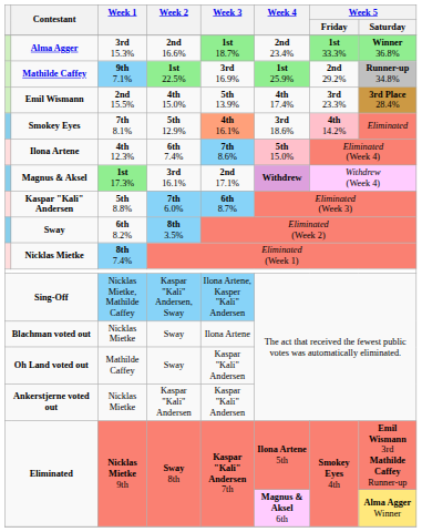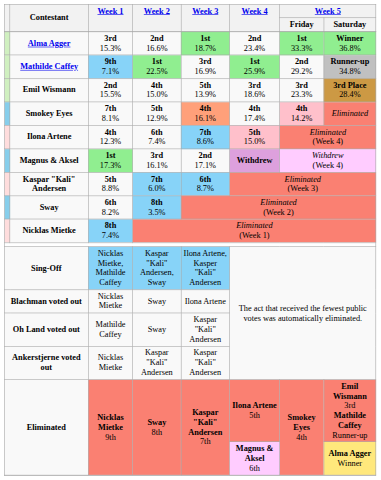 <table class="wikitable" style="text-align:center; font-size:85%">
 <tr>
 <th style="width:1%" rowspan=2></th>
 <th style="width:15%" rowspan=2>Contestant</th>
 <th style="width:7%" rowspan=2 valign=top><a href='#'>Week 1</a></th>
 <th style="width:7%" rowspan=2 valign=top><a href='#'>Week 2</a></th>
 <th style="width:7%" rowspan=2 valign=top><a href='#'>Week 3</a></th>
 <th style="width:7%" rowspan=2 valign=top><a href='#'>Week 4</a></th>
 <th colspan=2><a href='#'>Week 5</a></th>
 </tr>
 <tr>
 <th style="width:8%">Friday</th>
 <th style="width:8%">Saturday</th>
 </tr>
 <tr>
 </tr>
 <tr>
 <td style="background:#d0f0c0"></td>
 <td><strong><a href='#'>Alma Agger</a></strong></td>
 <td><strong>3rd</strong><br>15.3%</td>
 <td><strong>2nd</strong><br>16.6%</td>
 <td style="background:lightgreen"><strong>1st</strong><br>18.7%</td>
 <td><strong>2nd</strong><br>23.4%</td>
 <td style="background:lightgreen"><strong>1st</strong><br>33.3%</td>
 <td style="background:lightgreen"><strong>Winner</strong><br>36.8%</td>
 </tr>
 <tr>
 <td style="background:#d0f0c0"></td>
 <td><strong><a href='#'>Mathilde Caffey</a></strong></td>
 <td style="background:#87D3F8"><strong>9th</strong><br>7.1%</td>
 <td style="background:lightgreen"><strong>1st</strong><br>22.5%</td>
 <td><strong>3rd</strong><br>16.9%</td>
 <td style="background:lightgreen"><strong>1st</strong><br>25.9%</td>
 <td><strong>2nd</strong><br>29.2%</td>
 <td style="background:silver"><strong>Runner-up</strong><br>34.8%</td>
 </tr>
 <tr>
 <td style="background:#d0f0c0"></td>
 <td><strong>Emil Wismann</strong></td>
 <td><strong>2nd</strong><br>15.5%</td>
 <td><strong>4th</strong><br>15.0%</td>
 <td><strong>5th</strong><br>13.9%</td>
-<td><strong>4th</strong><br>17.4%</td>
+<td><strong>3rd</strong><br>18.6%</td>
 <td><strong>3rd</strong><br>23.3%</td>
 <td style="background:#c94"><strong>3rd Place</strong><br>28.4%</td>
 </tr>
 <tr>
 <td style="background:#87ceeb"></td>
 <td><strong>Smokey Eyes</strong></td>
 <td><strong>7th</strong><br>8.1%</td>
 <td><strong>5th</strong><br>12.9%</td>
 <td style="background: lightsalmon;"><strong>4th</strong><br>16.1%</td>
-<td><strong>3rd</strong><br>18.6%</td>
+<td><strong>4th</strong><br>17.4%</td>
 <td style="background:pink"><strong>4th</strong><br>14.2%</td>
 <td bgcolor="salmon" colspan=5><em>Eliminated</em></td>
 </tr>
 <tr>
 <td style="background:#FFDDDD"></td>
 <td><strong>Ilona Artene</strong></td>
 <td><strong>4th</strong><br>12.3%</td>
 <td><strong>6th</strong><br>7.4%</td>
 <td style="background:#87D3F8"><strong>7th</strong><br>8.6%</td>
 <td style="background:pink"><strong>5th</strong><br>15.0%</td>
 <td bgcolor="salmon" colspan=5><em>Eliminated</em><br>(Week 4)</td>
 </tr>
 <tr>
 <td style="background:#87ceeb"></td>
 <td><strong>Magnus & Aksel</strong></td>
 <td style="background:lightgreen"><strong>1st</strong><br>17.3%</td>
 <td><strong>3rd</strong><br>16.1%</td>
 <td><strong>2nd</strong><br>17.1%</td>
 <td style="background:#DDA0DD"><strong>Withdrew</strong></td>
 <td bgcolor="#ffccff" colspan=4><em>Withdrew</em><br>(Week 4)</td>
 </tr>
 <tr>
 <td style="background:#FFDDDD"></td>
 <td><strong>Kaspar "Kali" Andersen</strong></td>
 <td><strong>5th</strong><br>8.8%</td>
 <td style="background:#87D3F8"><strong>7th</strong><br>6.0%</td>
 <td style="background:#87D3F8"><strong>6th</strong><br>8.7%</td>
 <td bgcolor="salmon" colspan=5><em>Eliminated</em><br>(Week 3)</td>
 </tr>
 <tr>
 <td style="background:#87ceeb"></td>
 <td><strong>Sway</strong></td>
 <td><strong>6th</strong><br>8.2%</td>
 <td style="background:#87D3F8"><strong>8th</strong><br>3.5%</td>
 <td bgcolor="salmon" colspan=6><em>Eliminated</em><br>(Week 2)</td>
 </tr>
 <tr>
 <td style="background:#FFDDDD"></td>
 <td><strong>Nicklas Mietke</strong></td>
 <td style="background:#87D3F8"><strong>8th</strong><br>7.4%</td>
 <td bgcolor="salmon" colspan=7><em>Eliminated</em><br>(Week 1)</td>
 </tr>
 <tr>
 <td style="background:#FFFFFF" colspan=10></td>
 </tr>
 <tr>
 <td colspan=2><strong>Sing-Off</strong></td>
 <td style="background:#87D3F8">Nicklas Mietke,<br>Mathilde Caffey</td>
 <td style="background:#87D3F8">Kaspar "Kali" Andersen,<br>Sway</td>
 <td style="background:#87D3F8">Ilona Artene,<br>Kasper "Kali" Andersen</td>
 <td colspan=4 rowspan=4>The act that received the fewest public votes was automatically eliminated.</td>
 </tr>
 <tr>
 <td colspan=2><strong>Blachman voted out</strong></td>
 <td>Nicklas Mietke</td>
 <td>Sway</td>
 <td>Ilona Artene</td>
 </tr>
 <tr>
 <td colspan=2><strong>Oh Land voted out</strong></td>
 <td>Mathilde Caffey</td>
 <td>Sway</td>
 <td>Kaspar "Kali" Andersen</td>
 </tr>
 <tr>
 <td colspan=2><strong>Ankerstjerne voted out</strong></td>
 <td>Nicklas Mietke</td>
 <td>Kaspar "Kali" Andersen</td>
 <td>Kaspar "Kali" Andersen</td>
 </tr>
 <tr>
 <td colspan=2 rowspan=2><strong>Eliminated</strong></td>
 <td style="background:#FA8072" rowspan=2><strong>Nicklas Mietke</strong><br>9th</td>
 <td style="background:#FA8072" rowspan=2><strong>Sway</strong><br>8th</td>
 <td style="background:#FA8072" rowspan=2><strong>Kaspar "Kali" Andersen</strong><br>7th</td>
 <td style="background:#FA8072"><strong>Ilona Artene</strong><br>5th</td>
 <td style="background:#FA8072" rowspan=2><strong>Smokey Eyes</strong> <br>4th</td>
 <td style="background:#FA8072"><strong>Emil Wismann</strong><br> 3rd <br> <strong>Mathilde Caffey</strong><br> Runner-up</td>
 </tr>
 <tr>
 <td style="background:#FFCCFF"><strong>Magnus & Aksel</strong> <br>6th</td>
 <td style="background:#FFE87C"><strong>Alma Agger</strong><br>Winner</td>
 </tr>
 <tr>
 </tr>
 </table>
